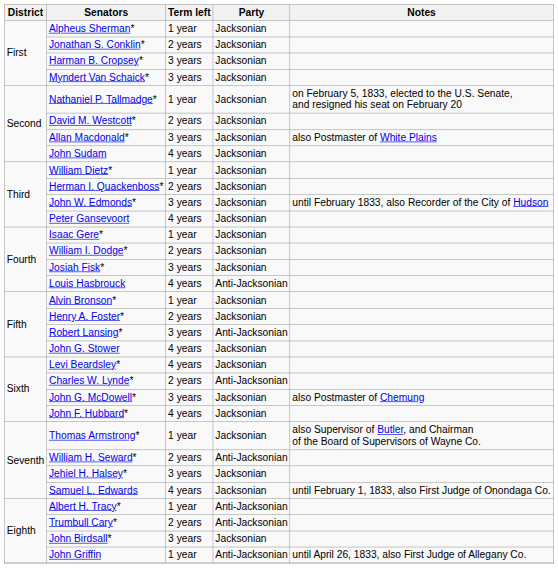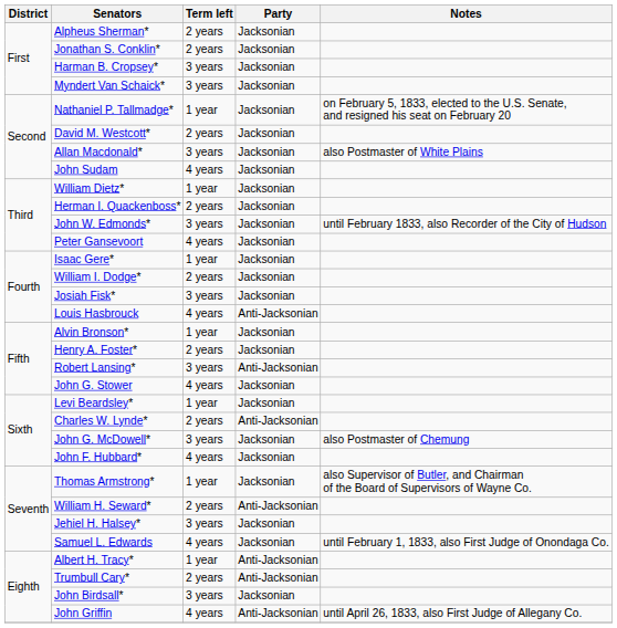 <table class=wikitable>
 <tr>
 <th>District</th>
 <th>Senators</th>
 <th>Term left</th>
 <th>Party</th>
 <th>Notes</th>
 </tr>
 <tr>
 <td rowspan="4">First</td>
 <td><a href='#'>Alpheus Sherman</a>*</td>
-<td>1 year</td>
+<td>2 years</td>
 <td>Jacksonian</td>
 <td></td>
 </tr>
 <tr>
 <td><a href='#'>Jonathan S. Conklin</a>*</td>
 <td>2 years</td>
 <td>Jacksonian</td>
 <td></td>
 </tr>
 <tr>
 <td><a href='#'>Harman B. Cropsey</a>*</td>
 <td>3 years</td>
 <td>Jacksonian</td>
 <td></td>
 </tr>
 <tr>
 <td><a href='#'>Myndert Van Schaick</a>*</td>
 <td>3 years</td>
 <td>Jacksonian</td>
 <td></td>
 </tr>
 <tr>
 <td rowspan="4">Second</td>
 <td><a href='#'>Nathaniel P. Tallmadge</a>*</td>
 <td>1 year</td>
 <td>Jacksonian</td>
 <td>on February 5, 1833, elected to the U.S. Senate, <br>and resigned his seat on February 20</td>
 </tr>
 <tr>
 <td><a href='#'>David M. Westcott</a>*</td>
 <td>2 years</td>
 <td>Jacksonian</td>
 <td></td>
 </tr>
 <tr>
 <td><a href='#'>Allan Macdonald</a>*</td>
 <td>3 years</td>
 <td>Jacksonian</td>
 <td>also Postmaster of <a href='#'>White Plains</a></td>
 </tr>
 <tr>
 <td><a href='#'>John Sudam</a></td>
 <td>4 years</td>
 <td>Jacksonian</td>
 <td></td>
 </tr>
 <tr>
 <td rowspan="4">Third</td>
 <td><a href='#'>William Dietz</a>*</td>
 <td>1 year</td>
 <td>Jacksonian</td>
 <td></td>
 </tr>
 <tr>
 <td><a href='#'>Herman I. Quackenboss</a>*</td>
 <td>2 years</td>
 <td>Jacksonian</td>
 <td></td>
 </tr>
 <tr>
 <td><a href='#'>John W. Edmonds</a>*</td>
 <td>3 years</td>
 <td>Jacksonian</td>
 <td>until February 1833, also Recorder of the City of <a href='#'>Hudson</a></td>
 </tr>
 <tr>
 <td><a href='#'>Peter Gansevoort</a></td>
 <td>4 years</td>
 <td>Jacksonian</td>
 <td></td>
 </tr>
 <tr>
 <td rowspan="4">Fourth</td>
 <td><a href='#'>Isaac Gere</a>*</td>
 <td>1 year</td>
 <td>Jacksonian</td>
 <td></td>
 </tr>
 <tr>
 <td><a href='#'>William I. Dodge</a>*</td>
 <td>2 years</td>
 <td>Jacksonian</td>
 <td></td>
 </tr>
 <tr>
 <td><a href='#'>Josiah Fisk</a>*</td>
 <td>3 years</td>
 <td>Jacksonian</td>
 <td></td>
 </tr>
 <tr>
 <td><a href='#'>Louis Hasbrouck</a></td>
 <td>4 years</td>
 <td>Anti-Jacksonian</td>
 <td></td>
 </tr>
 <tr>
 <td rowspan="4">Fifth</td>
 <td><a href='#'>Alvin Bronson</a>*</td>
 <td>1 year</td>
 <td>Jacksonian</td>
 <td></td>
 </tr>
 <tr>
 <td><a href='#'>Henry A. Foster</a>*</td>
 <td>2 years</td>
 <td>Jacksonian</td>
 <td></td>
 </tr>
 <tr>
 <td><a href='#'>Robert Lansing</a>*</td>
 <td>3 years</td>
 <td>Anti-Jacksonian</td>
 <td></td>
 </tr>
 <tr>
 <td><a href='#'>John G. Stower</a></td>
 <td>4 years</td>
 <td>Jacksonian</td>
 <td></td>
 </tr>
 <tr>
 <td rowspan="4">Sixth</td>
 <td><a href='#'>Levi Beardsley</a>*</td>
-<td>4 years</td>
+<td>1 year</td>
 <td>Jacksonian</td>
 <td></td>
 </tr>
 <tr>
 <td><a href='#'>Charles W. Lynde</a>*</td>
 <td>2 years</td>
 <td>Anti-Jacksonian</td>
 <td></td>
 </tr>
 <tr>
 <td><a href='#'>John G. McDowell</a>*</td>
 <td>3 years</td>
 <td>Jacksonian</td>
 <td>also Postmaster of <a href='#'>Chemung</a></td>
 </tr>
 <tr>
 <td><a href='#'>John F. Hubbard</a>*</td>
 <td>4 years</td>
 <td>Jacksonian</td>
 <td></td>
 </tr>
 <tr>
 <td rowspan="4">Seventh</td>
 <td><a href='#'>Thomas Armstrong</a>*</td>
 <td>1 year</td>
 <td>Jacksonian</td>
 <td>also Supervisor of <a href='#'>Butler</a>, and Chairman <br>of the Board of Supervisors of Wayne Co.</td>
 </tr>
 <tr>
 <td><a href='#'>William H. Seward</a>*</td>
 <td>2 years</td>
 <td>Anti-Jacksonian</td>
 <td></td>
 </tr>
 <tr>
 <td><a href='#'>Jehiel H. Halsey</a>*</td>
 <td>3 years</td>
 <td>Jacksonian</td>
 <td></td>
 </tr>
 <tr>
 <td><a href='#'>Samuel L. Edwards</a></td>
 <td>4 years</td>
 <td>Jacksonian</td>
 <td>until February 1, 1833, also First Judge of Onondaga Co.</td>
 </tr>
 <tr>
 <td rowspan="4">Eighth</td>
 <td><a href='#'>Albert H. Tracy</a>*</td>
 <td>1 year</td>
 <td>Anti-Jacksonian</td>
 <td></td>
 </tr>
 <tr>
 <td><a href='#'>Trumbull Cary</a>*</td>
 <td>2 years</td>
 <td>Anti-Jacksonian</td>
 <td></td>
 </tr>
 <tr>
 <td><a href='#'>John Birdsall</a>*</td>
 <td>3 years</td>
 <td>Jacksonian</td>
 <td></td>
 </tr>
 <tr>
 <td><a href='#'>John Griffin</a></td>
-<td>1 year</td>
+<td>4 years</td>
 <td>Anti-Jacksonian</td>
 <td>until April 26, 1833, also First Judge of Allegany Co.</td>
 </tr>
 <tr>
 </tr>
 </table>
